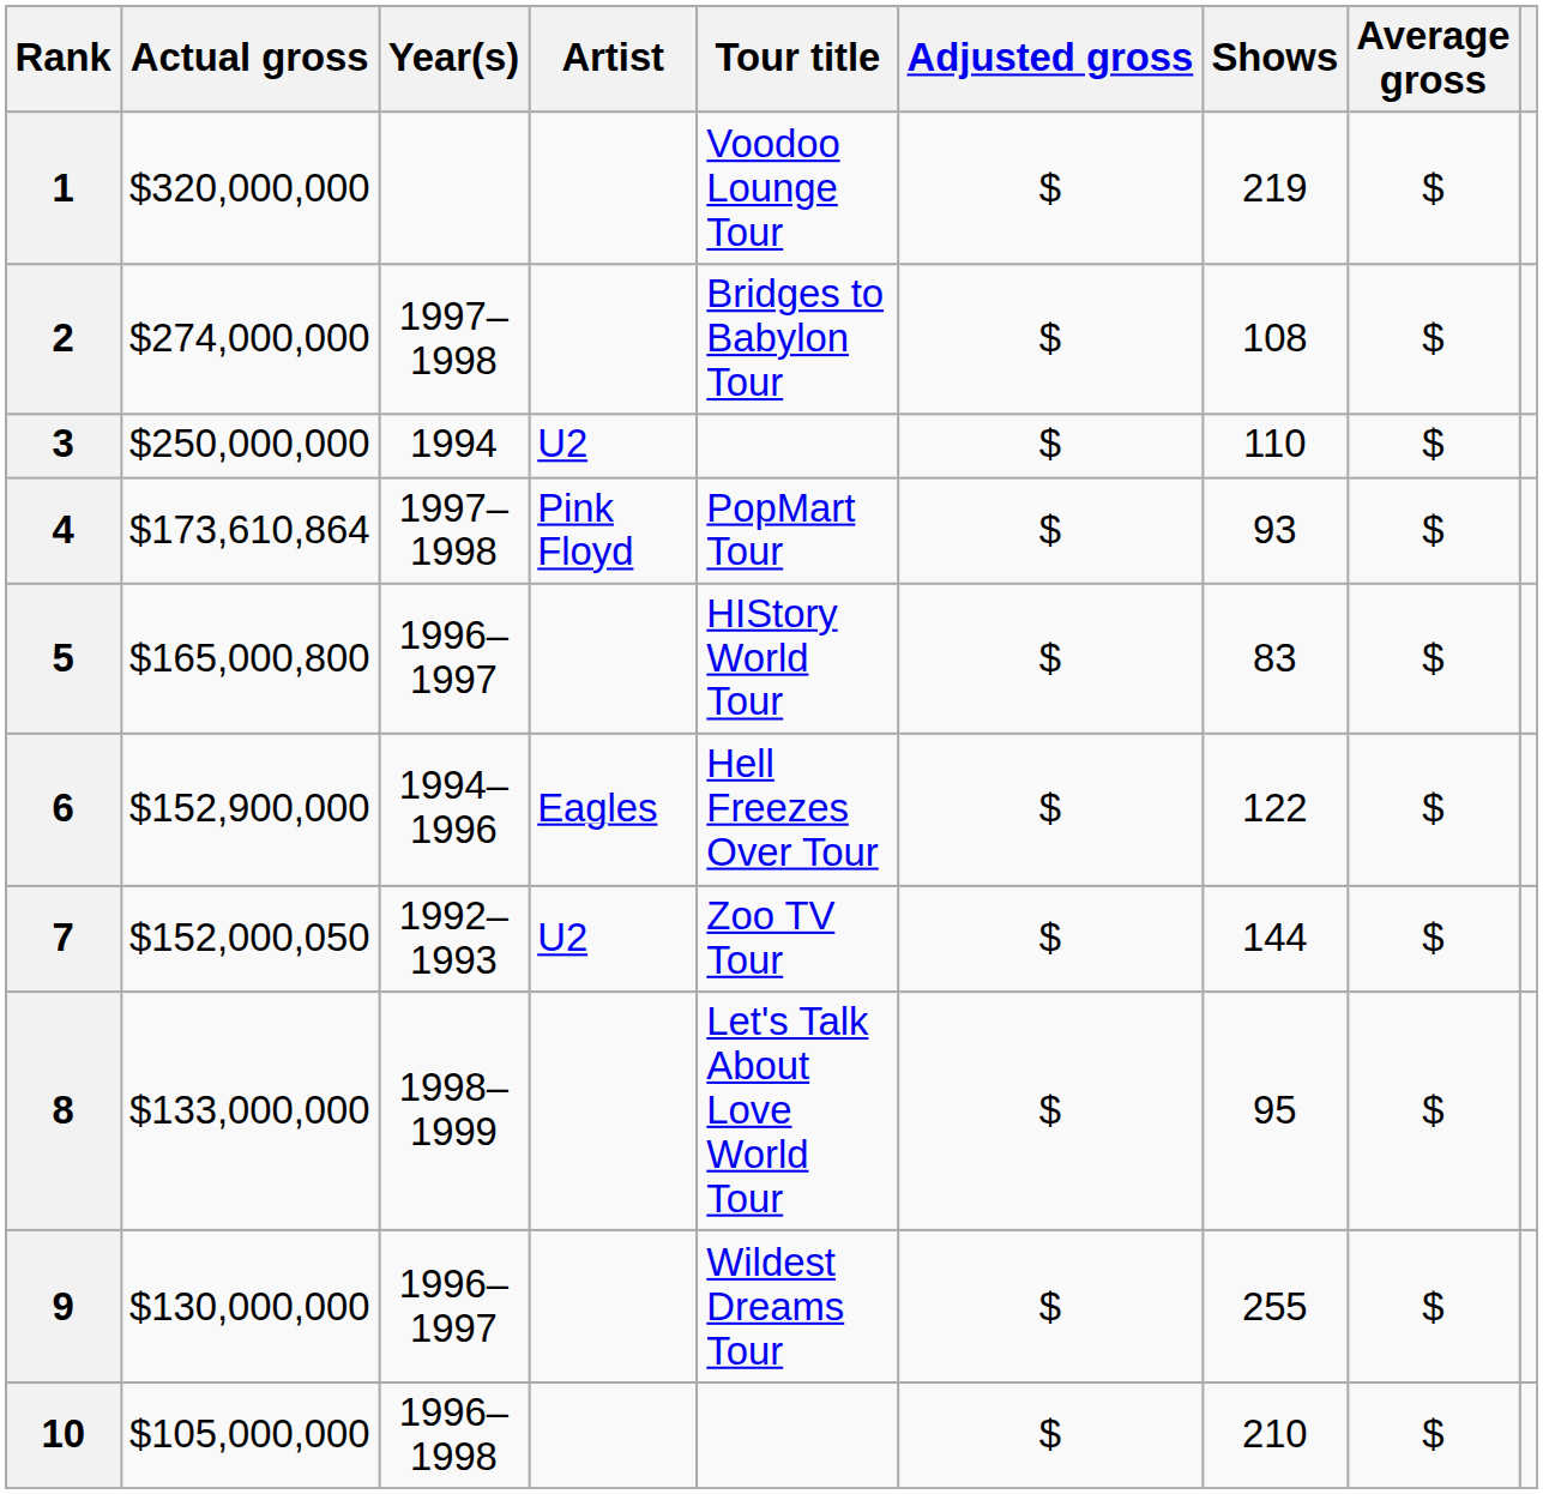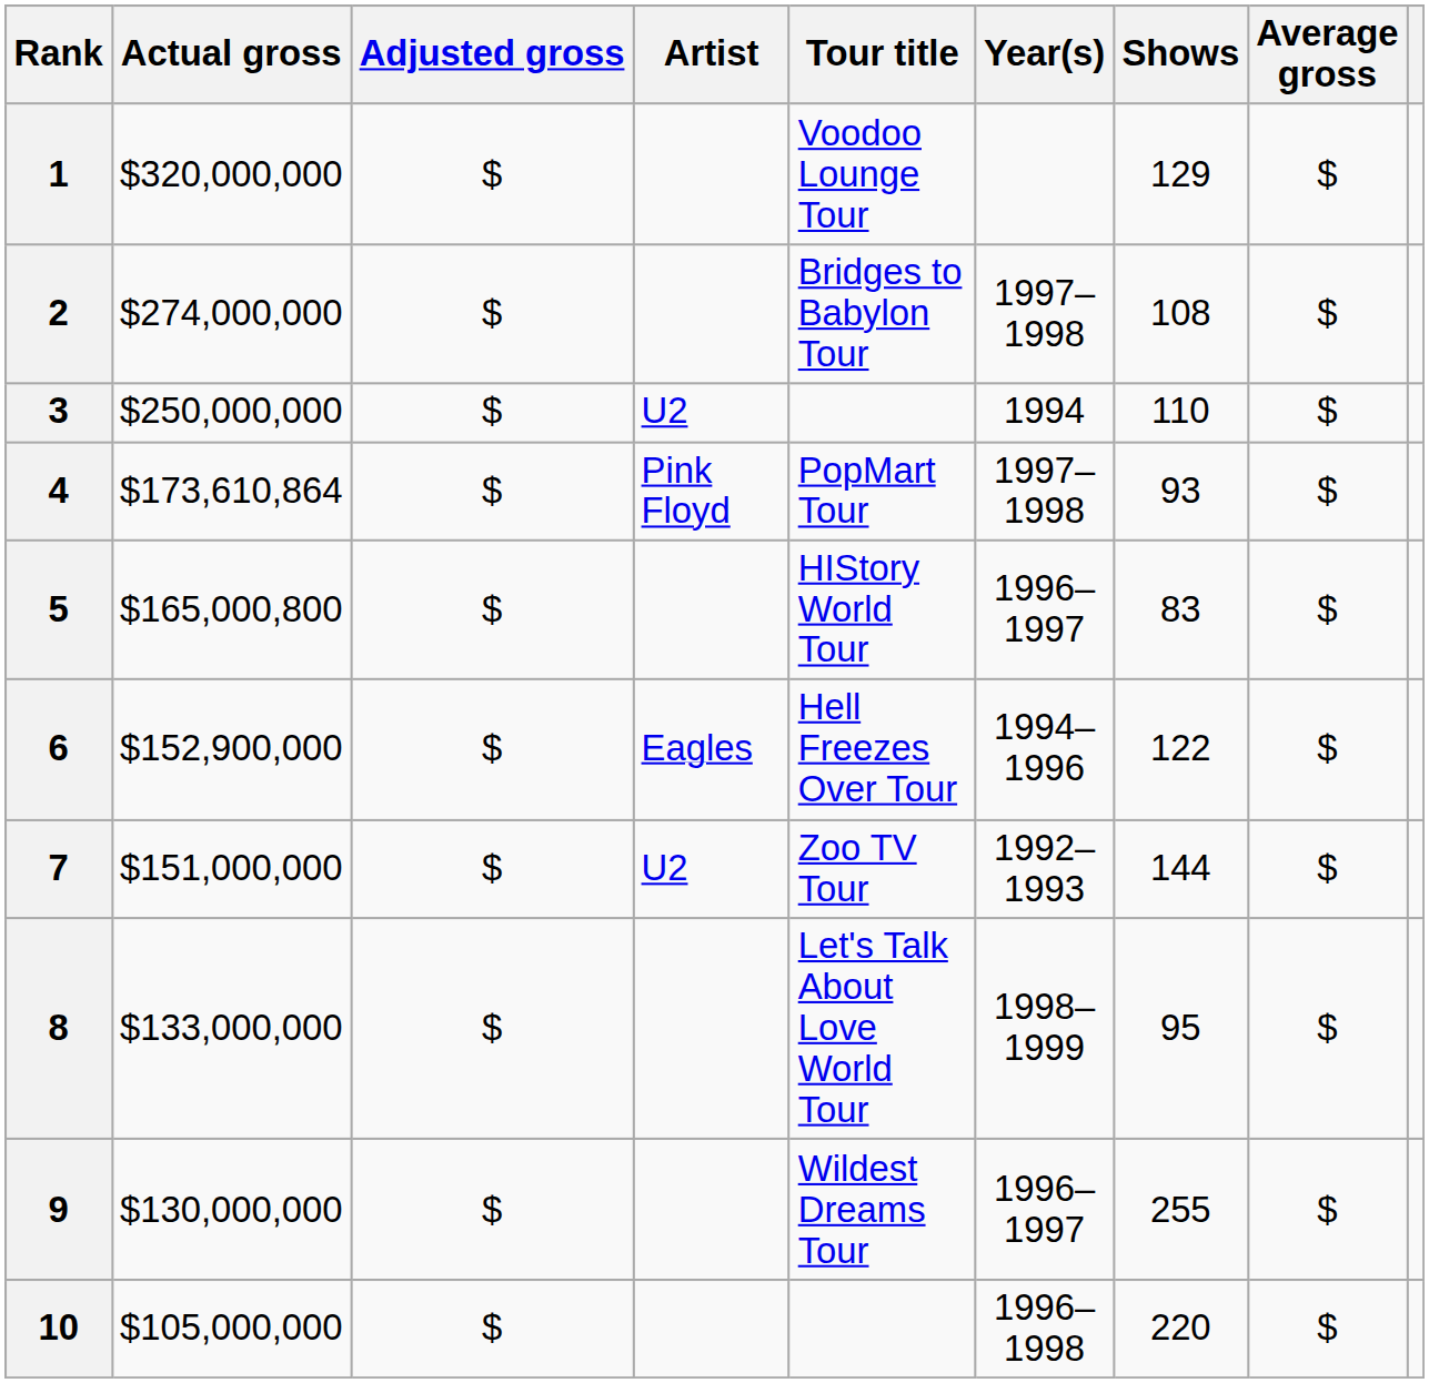 <table class="wikitable sortable plainrowheaders" style="text-align:center;" width=100%>
 <tr>
 <th class="unsortable">Rank</th>
 <th>Actual gross</th>
-<th>Year(s)</th>
+<th><a href='#'>Adjusted gross</a> <br></th>
 <th width=22%>Artist</th>
 <th width=25%>Tour title</th>
-<th><a href='#'>Adjusted gross</a> <br></th>
+<th>Year(s)</th>
 <th>Shows</th>
 <th>Average<br>gross</th>
 <th class="unsortable"></th>
 </tr>
 <tr>
 <th>1</th>
 <td>$320,000,000</td>
-<td></td>
+<td>$</td>
 <td style="text-align:left"></td>
 <td style="text-align:left"><a href='#'>Voodoo Lounge Tour</a></td>
-<td>$</td>
-<td>219</td>
+<td></td>
+<td>129</td>
 <td>$</td>
 <td></td>
 </tr>
 <tr>
 <th>2</th>
 <td>$274,000,000</td>
-<td>1997–1998</td>
+<td>$</td>
 <td style="text-align:left"></td>
 <td style="text-align:left"><a href='#'>Bridges to Babylon Tour</a></td>
-<td>$</td>
+<td>1997–1998</td>
 <td>108</td>
 <td>$</td>
 <td></td>
 </tr>
 <tr>
 <th>3</th>
 <td>$250,000,000</td>
-<td>1994</td>
+<td>$</td>
 <td style="text-align:left"><a href='#'>U2</a></td>
 <td style="text-align:left"></td>
-<td>$</td>
+<td>1994</td>
 <td>110</td>
 <td>$</td>
 <td></td>
 </tr>
 <tr>
 <th>4</th>
 <td>$173,610,864</td>
-<td>1997–1998</td>
+<td>$</td>
 <td style="text-align:left"><a href='#'>Pink Floyd</a></td>
 <td style="text-align:left"><a href='#'>PopMart Tour</a></td>
-<td>$</td>
+<td>1997–1998</td>
 <td>93</td>
 <td>$</td>
 <td></td>
 </tr>
 <tr>
 <th>5</th>
 <td>$165,000,800</td>
-<td>1996–1997</td>
+<td>$</td>
 <td style="text-align:left"></td>
 <td style="text-align:left"><a href='#'>HIStory World Tour</a></td>
-<td>$</td>
+<td>1996–1997</td>
 <td>83</td>
 <td>$</td>
 <td></td>
 </tr>
 <tr>
 <th>6</th>
 <td>$152,900,000</td>
-<td>1994–1996</td>
+<td>$</td>
 <td style="text-align:left"><a href='#'>Eagles</a></td>
 <td style="text-align:left"><a href='#'>Hell Freezes Over Tour</a></td>
-<td>$</td>
+<td>1994–1996</td>
 <td>122</td>
 <td>$</td>
 <td></td>
 </tr>
 <tr>
 <th>7</th>
-<td>$152,000,050</td>
-<td>1992–1993</td>
+<td>$151,000,000</td>
+<td>$</td>
 <td style="text-align:left"><a href='#'>U2</a></td>
 <td style="text-align:left"><a href='#'>Zoo TV Tour</a></td>
-<td>$</td>
+<td>1992–1993</td>
 <td>144</td>
 <td>$</td>
 <td></td>
 </tr>
 <tr>
 <th>8</th>
 <td>$133,000,000</td>
-<td>1998–1999</td>
+<td>$</td>
 <td style="text-align:left"></td>
 <td style="text-align:left"><a href='#'>Let's Talk About Love World Tour</a></td>
-<td>$</td>
+<td>1998–1999</td>
 <td>95</td>
 <td>$</td>
 <td></td>
 </tr>
 <tr>
 <th>9</th>
 <td>$130,000,000</td>
-<td>1996–1997</td>
+<td>$</td>
 <td style="text-align:left"></td>
 <td style="text-align:left"><a href='#'>Wildest Dreams Tour</a></td>
-<td>$</td>
+<td>1996–1997</td>
 <td>255</td>
 <td>$</td>
 <td></td>
 </tr>
 <tr>
 <th>10</th>
 <td>$105,000,000</td>
-<td>1996–1998</td>
+<td>$</td>
 <td style="text-align:left"></td>
 <td style="text-align:left"></td>
-<td>$</td>
-<td>210</td>
+<td>1996–1998</td>
+<td>220</td>
 <td>$</td>
 <td><br></td>
 </tr>
 </table>
